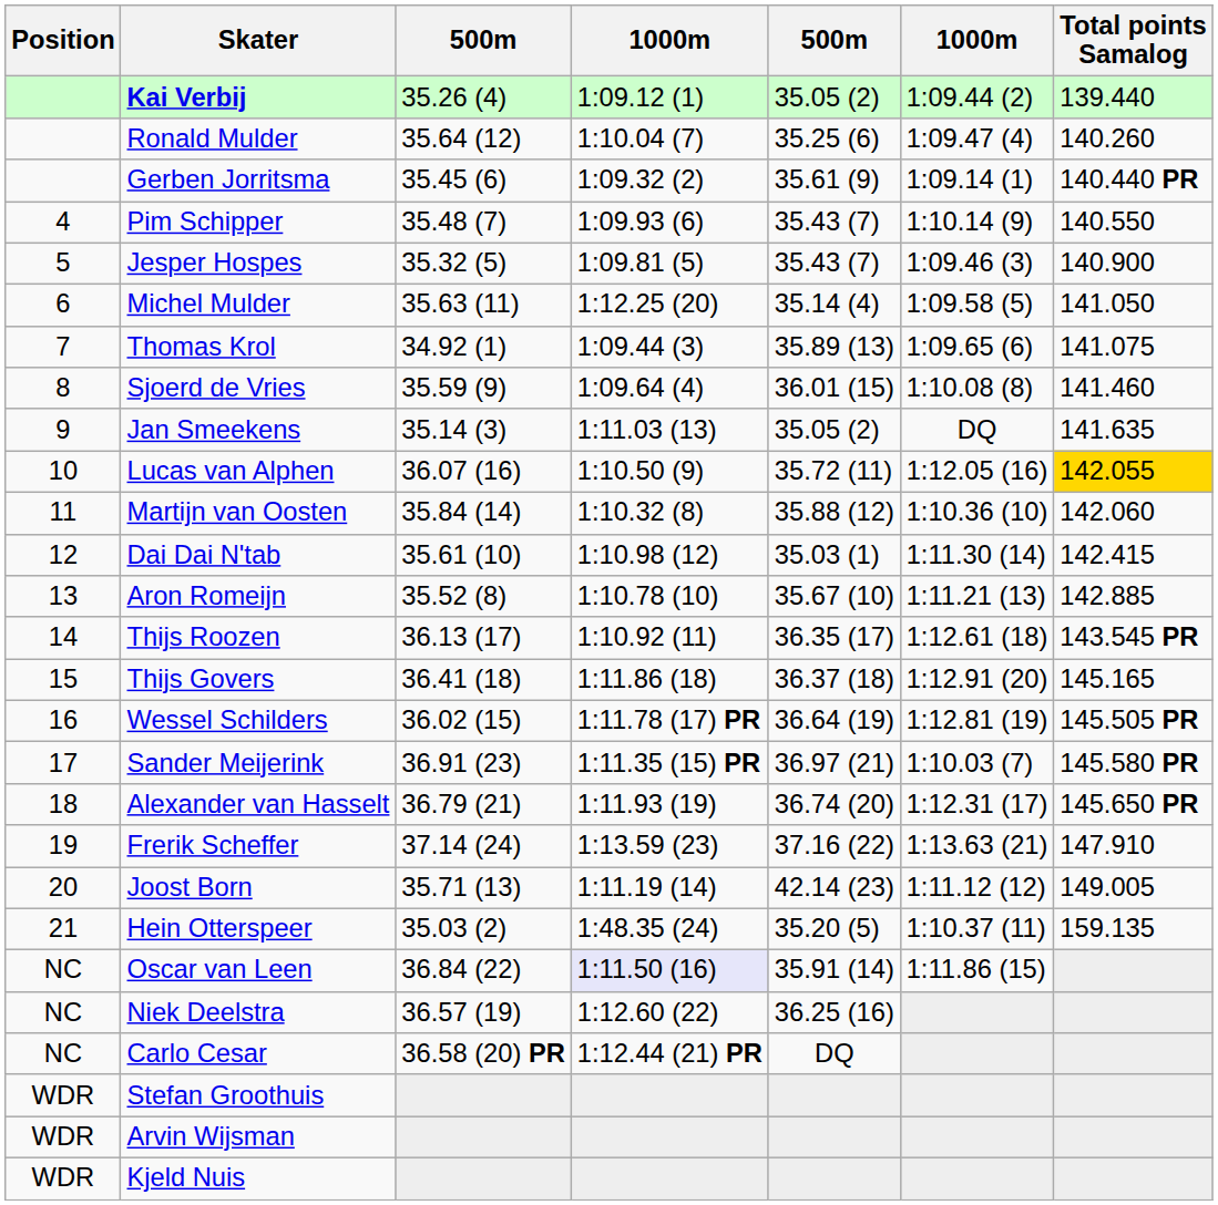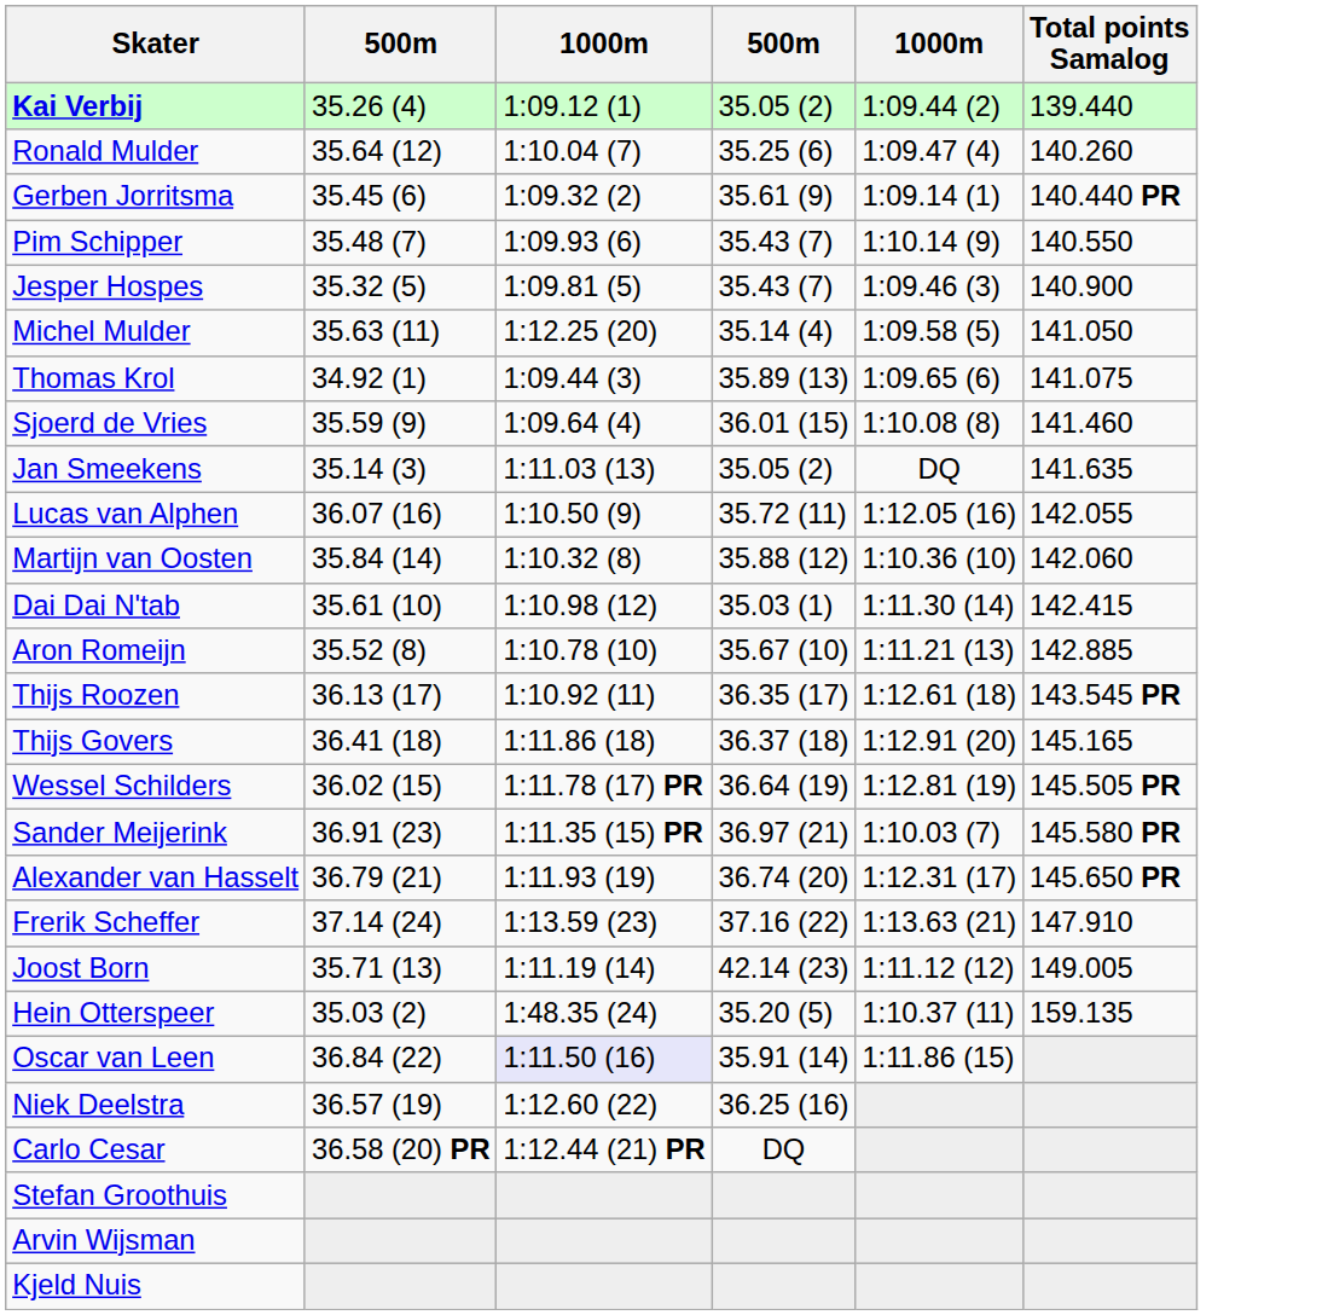 <table class="wikitable">
 <tr>
-<th>Position</th>
 <th>Skater</th>
 <th>500m</th>
 <th>1000m</th>
 <th>500m</th>
 <th>1000m</th>
 <th>Total points <br> Samalog</th>
 </tr>
 <tr bgcolor=ccffcc>
-<td style="text-align:center"></td>
 <td><strong><a href='#'>Kai Verbij</a></strong></td>
 <td>35.26 (4)</td>
 <td>1:09.12 (1)</td>
 <td>35.05 (2)</td>
 <td>1:09.44 (2)</td>
 <td>139.440</td>
 </tr>
 <tr>
-<td style="text-align:center"></td>
 <td><a href='#'>Ronald Mulder</a></td>
 <td>35.64 (12)</td>
 <td>1:10.04 (7)</td>
 <td>35.25 (6)</td>
 <td>1:09.47 (4)</td>
 <td>140.260</td>
 </tr>
 <tr>
-<td style="text-align:center"></td>
 <td><a href='#'>Gerben Jorritsma</a></td>
 <td>35.45 (6)</td>
 <td>1:09.32 (2)</td>
 <td>35.61 (9)</td>
 <td>1:09.14 (1)</td>
 <td>140.440 <strong>PR</strong></td>
 </tr>
 <tr>
-<td style="text-align:center">4</td>
 <td><a href='#'>Pim Schipper</a></td>
 <td>35.48 (7)</td>
 <td>1:09.93 (6)</td>
 <td>35.43 (7)</td>
 <td>1:10.14 (9)</td>
 <td>140.550</td>
 </tr>
 <tr>
-<td style="text-align:center">5</td>
 <td><a href='#'>Jesper Hospes</a></td>
 <td>35.32 (5)</td>
 <td>1:09.81 (5)</td>
 <td>35.43 (7)</td>
 <td>1:09.46 (3)</td>
 <td>140.900</td>
 </tr>
 <tr>
-<td style="text-align:center">6</td>
 <td><a href='#'>Michel Mulder</a></td>
 <td>35.63 (11)</td>
 <td>1:12.25 (20)</td>
 <td>35.14 (4)</td>
 <td>1:09.58 (5)</td>
 <td>141.050</td>
 </tr>
 <tr>
-<td style="text-align:center">7</td>
 <td><a href='#'>Thomas Krol</a></td>
 <td>34.92 (1)</td>
 <td>1:09.44 (3)</td>
 <td>35.89 (13)</td>
 <td>1:09.65 (6)</td>
 <td>141.075</td>
 </tr>
 <tr>
-<td style="text-align:center">8</td>
 <td><a href='#'>Sjoerd de Vries</a></td>
 <td>35.59 (9)</td>
 <td>1:09.64 (4)</td>
 <td>36.01 (15)</td>
 <td>1:10.08 (8)</td>
 <td>141.460</td>
 </tr>
 <tr>
-<td style="text-align:center">9</td>
 <td><a href='#'>Jan Smeekens</a></td>
 <td>35.14 (3)</td>
 <td>1:11.03 (13)</td>
 <td>35.05 (2)</td>
 <td style="text-align:center">DQ</td>
 <td>141.635</td>
 </tr>
 <tr>
-<td style="text-align:center">10</td>
 <td><a href='#'>Lucas van Alphen</a></td>
 <td>36.07 (16)</td>
 <td>1:10.50 (9)</td>
 <td>35.72 (11)</td>
 <td>1:12.05 (16)</td>
-<td style="background: gold;">142.055</td>
+<td>142.055</td>
 </tr>
 <tr>
-<td style="text-align:center">11</td>
 <td><a href='#'>Martijn van Oosten</a></td>
 <td>35.84 (14)</td>
 <td>1:10.32 (8)</td>
 <td>35.88 (12)</td>
 <td>1:10.36 (10)</td>
 <td>142.060</td>
 </tr>
 <tr>
-<td style="text-align:center">12</td>
 <td><a href='#'>Dai Dai N'tab</a></td>
 <td>35.61 (10)</td>
 <td>1:10.98 (12)</td>
 <td>35.03 (1)</td>
 <td>1:11.30 (14)</td>
 <td>142.415</td>
 </tr>
 <tr>
-<td style="text-align:center">13</td>
 <td><a href='#'>Aron Romeijn</a></td>
 <td>35.52 (8)</td>
 <td>1:10.78 (10)</td>
 <td>35.67 (10)</td>
 <td>1:11.21 (13)</td>
 <td>142.885</td>
 </tr>
 <tr>
-<td style="text-align:center">14</td>
 <td><a href='#'>Thijs Roozen</a></td>
 <td>36.13 (17)</td>
 <td>1:10.92 (11)</td>
 <td>36.35 (17)</td>
 <td>1:12.61 (18)</td>
 <td>143.545 <strong>PR</strong></td>
 </tr>
 <tr>
-<td style="text-align:center">15</td>
 <td><a href='#'>Thijs Govers</a></td>
 <td>36.41 (18)</td>
 <td>1:11.86 (18)</td>
 <td>36.37 (18)</td>
 <td>1:12.91 (20)</td>
 <td>145.165</td>
 </tr>
 <tr>
-<td style="text-align:center">16</td>
 <td><a href='#'>Wessel Schilders</a></td>
 <td>36.02 (15)</td>
 <td>1:11.78 (17) <strong>PR</strong></td>
 <td>36.64 (19)</td>
 <td>1:12.81 (19)</td>
 <td>145.505 <strong>PR</strong></td>
 </tr>
 <tr>
-<td style="text-align:center">17</td>
 <td><a href='#'>Sander Meijerink</a></td>
 <td>36.91 (23)</td>
 <td>1:11.35 (15) <strong>PR</strong></td>
 <td>36.97 (21)</td>
 <td>1:10.03 (7)</td>
 <td>145.580 <strong>PR</strong></td>
 </tr>
 <tr>
-<td style="text-align:center">18</td>
 <td><a href='#'>Alexander van Hasselt</a></td>
 <td>36.79 (21)</td>
 <td>1:11.93 (19)</td>
 <td>36.74 (20)</td>
 <td>1:12.31 (17)</td>
 <td>145.650 <strong>PR</strong></td>
 </tr>
 <tr>
-<td style="text-align:center">19</td>
 <td><a href='#'>Frerik Scheffer</a></td>
 <td>37.14 (24)</td>
 <td>1:13.59 (23)</td>
 <td>37.16 (22)</td>
 <td>1:13.63 (21)</td>
 <td>147.910</td>
 </tr>
 <tr>
-<td style="text-align:center">20</td>
 <td><a href='#'>Joost Born</a></td>
 <td>35.71 (13)</td>
 <td>1:11.19 (14)</td>
 <td>42.14 (23)</td>
 <td>1:11.12 (12)</td>
 <td>149.005</td>
 </tr>
 <tr>
-<td style="text-align:center">21</td>
 <td><a href='#'>Hein Otterspeer</a></td>
 <td>35.03 (2)</td>
 <td>1:48.35 (24)</td>
 <td>35.20 (5)</td>
 <td>1:10.37 (11)</td>
 <td>159.135</td>
 </tr>
 <tr>
-<td style="text-align:center">NC</td>
 <td><a href='#'>Oscar van Leen</a></td>
 <td>36.84 (22)</td>
 <td style="background: lavender;">1:11.50 (16)</td>
 <td>35.91 (14)</td>
 <td>1:11.86 (15)</td>
 <td bgcolor=#EEEEEE></td>
 </tr>
 <tr>
-<td style="text-align:center">NC</td>
 <td><a href='#'>Niek Deelstra</a></td>
 <td>36.57 (19)</td>
 <td>1:12.60 (22)</td>
 <td>36.25 (16)</td>
 <td bgcolor=#EEEEEE></td>
 <td bgcolor=#EEEEEE></td>
 </tr>
 <tr>
-<td style="text-align:center">NC</td>
 <td><a href='#'>Carlo Cesar</a></td>
 <td>36.58 (20) <strong>PR</strong></td>
 <td>1:12.44 (21) <strong>PR</strong></td>
 <td style="text-align:center">DQ</td>
 <td bgcolor=#EEEEEE></td>
 <td bgcolor=#EEEEEE></td>
 </tr>
 <tr>
-<td style="text-align:center">WDR</td>
 <td><a href='#'>Stefan Groothuis</a></td>
 <td bgcolor=#EEEEEE></td>
 <td bgcolor=#EEEEEE></td>
 <td bgcolor=#EEEEEE></td>
 <td bgcolor=#EEEEEE></td>
 <td bgcolor=#EEEEEE></td>
 </tr>
 <tr>
-<td style="text-align:center">WDR</td>
 <td><a href='#'>Arvin Wijsman</a></td>
 <td bgcolor=#EEEEEE></td>
 <td bgcolor=#EEEEEE></td>
 <td bgcolor=#EEEEEE></td>
 <td bgcolor=#EEEEEE></td>
 <td bgcolor=#EEEEEE></td>
 </tr>
 <tr>
-<td style="text-align:center">WDR</td>
 <td><a href='#'>Kjeld Nuis</a></td>
 <td bgcolor=#EEEEEE></td>
 <td bgcolor=#EEEEEE></td>
 <td bgcolor=#EEEEEE></td>
 <td bgcolor=#EEEEEE></td>
 <td bgcolor=#EEEEEE></td>
 </tr>
 </table>
